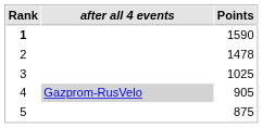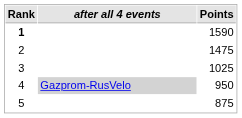 <table cellspacing="1" cellpadding="3" style="border:1px solid #aaa; font-size:90%;">
 <tr style="background:#e4e4e4;">
 <th style="border-bottom:1px solid #aaa; width:10px;">Rank</th>
 <th style="border-bottom:1px solid #aaa; width:200px; white-space:nowrap;"><em>after all 4 events</em> </th>
 <th style="border-bottom:1px solid #aaa; width:20px;">Points</th>
 </tr>
 <tr>
 <td style="text-align:center;"><strong>1</strong></td>
 <td></td>
 <td align="right">1590</td>
 </tr>
 <tr>
 <td style="text-align:center;">2</td>
 <td></td>
-<td align="right">1478</td>
+<td align="right">1475</td>
 </tr>
 <tr>
 <td style="text-align:center;">3</td>
 <td></td>
 <td align="right">1025</td>
 </tr>
 <tr>
 <td style="text-align:center;">4</td>
 <td style="background: lightgrey;"><a href='#'>Gazprom-RusVelo</a></td>
-<td align="right">905</td>
+<td align="right">950</td>
 </tr>
 <tr>
 <td style="text-align:center;">5</td>
 <td></td>
 <td align="right">875</td>
 </tr>
 </table>
